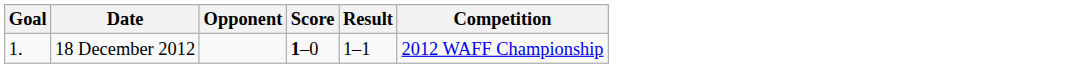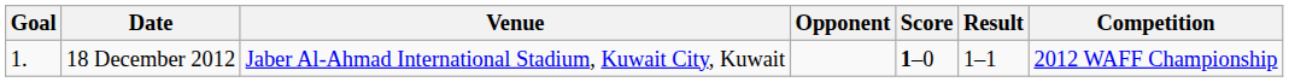 <table class="wikitable plainrowheaders sortable">
 <tr>
 <th>Goal</th>
 <th>Date</th>
+<th>Venue</th>
 <th>Opponent</th>
 <th>Score</th>
 <th>Result</th>
 <th>Competition</th>
 </tr>
 <tr>
 <td>1.</td>
 <td>18 December 2012</td>
+<td><a href='#'>Jaber Al-Ahmad International Stadium</a>, <a href='#'>Kuwait City</a>, Kuwait</td>
 <td></td>
 <td><strong>1</strong>–0</td>
 <td>1–1</td>
 <td><a href='#'>2012 WAFF Championship</a></td>
 </tr>
 </table>
